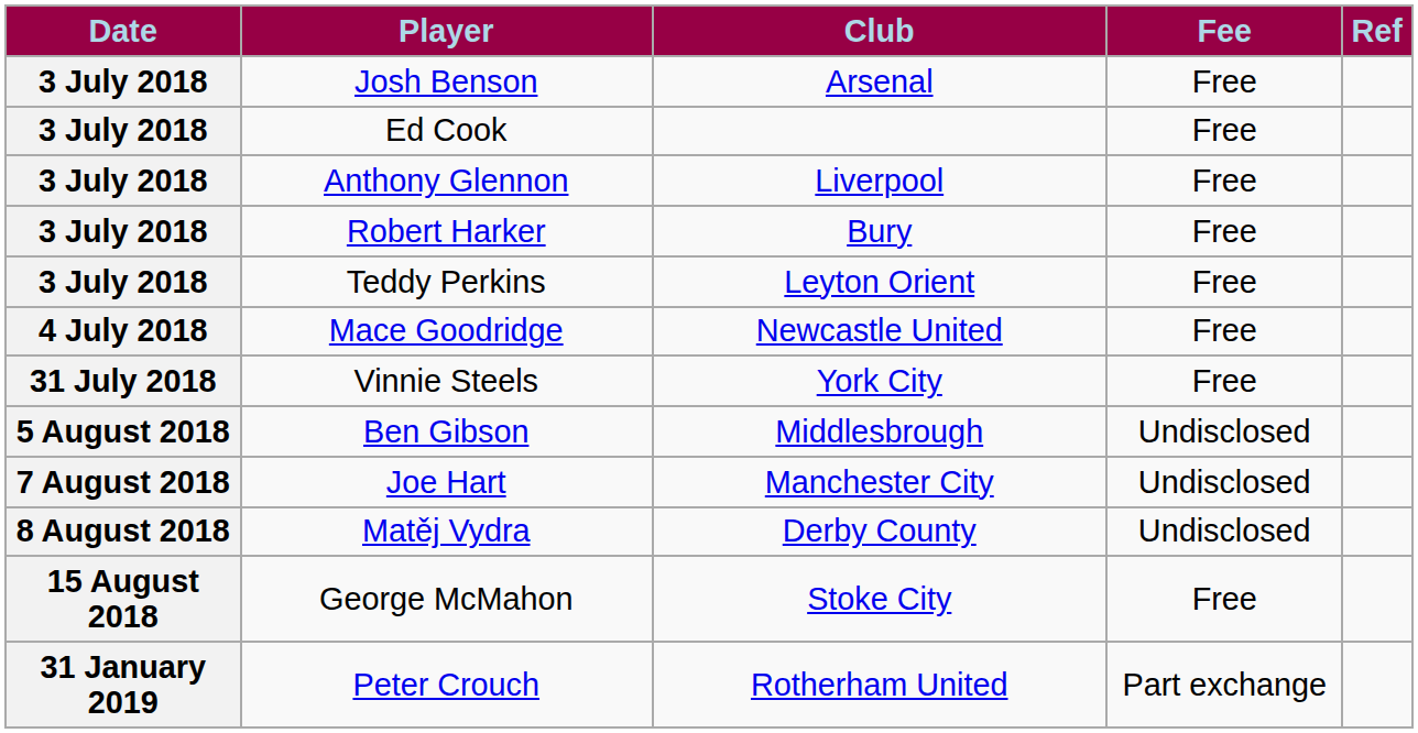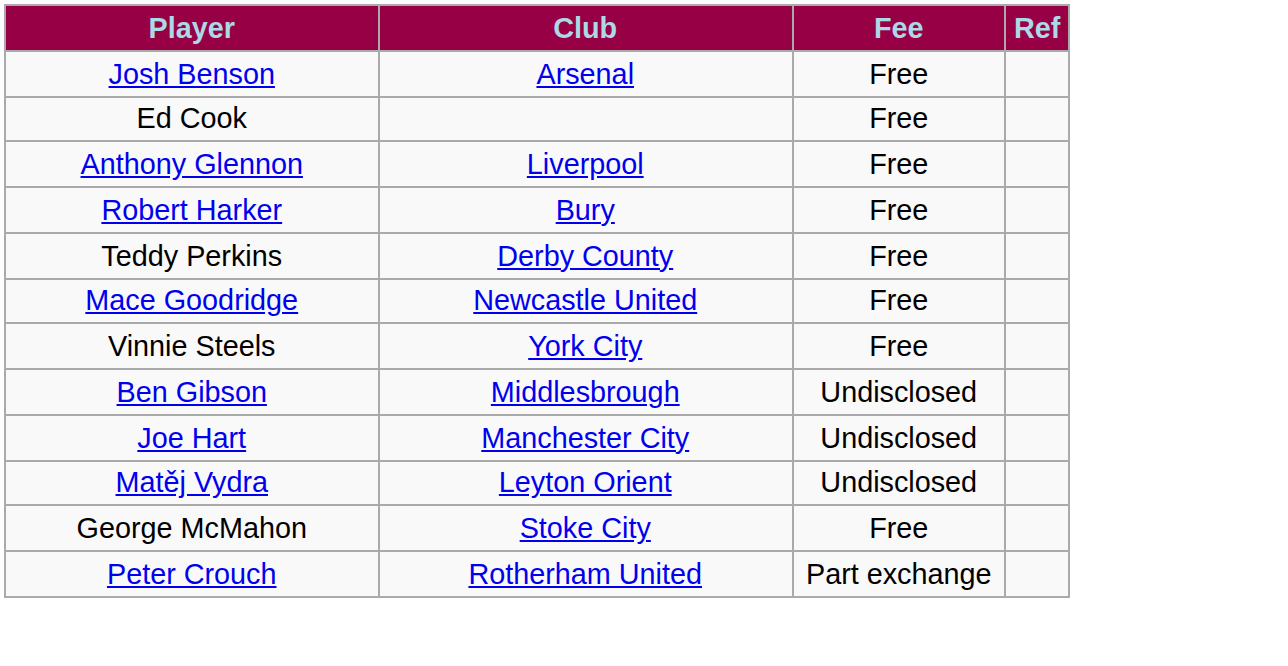 <table class="wikitable"  style="text-align:center; font-size:90%; ">
 <tr>
-<th style="background:#970045; color:#ADD8E6; width:100px;">Date</th>
 <th style="background:#970045; color:#ADD8E6; width:180px;">Player</th>
 <th style="background:#970045; color:#ADD8E6; width:200px;">Club</th>
 <th style="background:#970045; color:#ADD8E6; width:100px;">Fee</th>
 <th style="background:#970045; color:#ADD8E6; width:25px;">Ref</th>
 </tr>
 <tr>
-<th scope=row>3 July 2018</th>
 <td><a href='#'>Josh Benson</a></td>
 <td><a href='#'>Arsenal</a></td>
 <td>Free</td>
 <td></td>
 </tr>
 <tr>
-<th scope=row>3 July 2018</th>
 <td>Ed Cook</td>
 <td></td>
 <td>Free</td>
 <td></td>
 </tr>
 <tr>
-<th scope=row>3 July 2018</th>
 <td><a href='#'>Anthony Glennon</a></td>
 <td><a href='#'>Liverpool</a></td>
 <td>Free</td>
 <td></td>
 </tr>
 <tr>
-<th scope=row>3 July 2018</th>
 <td><a href='#'>Robert Harker</a></td>
 <td><a href='#'>Bury</a></td>
 <td>Free</td>
 <td></td>
 </tr>
 <tr>
-<th scope=row>3 July 2018</th>
 <td>Teddy Perkins</td>
-<td><a href='#'>Leyton Orient</a></td>
+<td><a href='#'>Derby County</a></td>
 <td>Free</td>
 <td></td>
 </tr>
 <tr>
-<th scope=row>4 July 2018</th>
 <td><a href='#'>Mace Goodridge</a></td>
 <td><a href='#'>Newcastle United</a></td>
 <td>Free</td>
 <td></td>
 </tr>
 <tr>
-<th scope=row>31 July 2018</th>
 <td>Vinnie Steels</td>
 <td><a href='#'>York City</a></td>
 <td>Free</td>
 <td></td>
 </tr>
 <tr>
-<th scope=row>5 August 2018</th>
 <td><a href='#'>Ben Gibson</a></td>
 <td><a href='#'>Middlesbrough</a></td>
 <td>Undisclosed</td>
 <td></td>
 </tr>
 <tr>
-<th scope=row>7 August 2018</th>
 <td><a href='#'>Joe Hart</a></td>
 <td><a href='#'>Manchester City</a></td>
 <td>Undisclosed</td>
 <td></td>
 </tr>
 <tr>
-<th scope=row>8 August 2018</th>
 <td><a href='#'>Matěj Vydra</a></td>
-<td><a href='#'>Derby County</a></td>
+<td><a href='#'>Leyton Orient</a></td>
 <td>Undisclosed</td>
 <td></td>
 </tr>
 <tr>
-<th scope=row>15 August 2018</th>
 <td>George McMahon</td>
 <td><a href='#'>Stoke City</a></td>
 <td>Free</td>
 <td></td>
 </tr>
 <tr>
-<th scope=row>31 January 2019</th>
 <td><a href='#'>Peter Crouch</a></td>
 <td><a href='#'>Rotherham United</a></td>
 <td>Part exchange</td>
 <td></td>
 </tr>
 </table>
